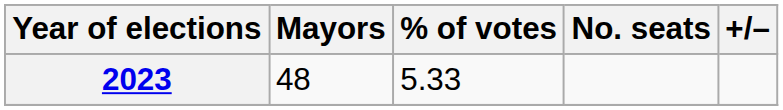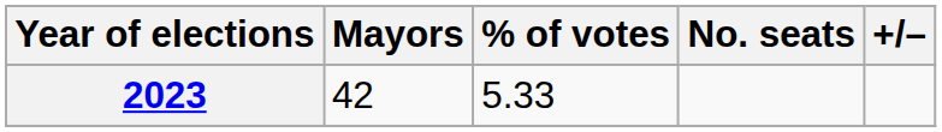 <table class="wikitable">
 <tr>
 <th>Year of elections</th>
 <th>Mayors</th>
 <th>% of votes</th>
 <th>No. seats</th>
 <th>+/–</th>
 </tr>
 <tr>
 <th><a href='#'>2023</a></th>
-<td>48</td>
+<td>42</td>
 <td>5.33</td>
 <td></td>
 <td></td>
 </tr>
 <tr>
 </tr>
 </table>
